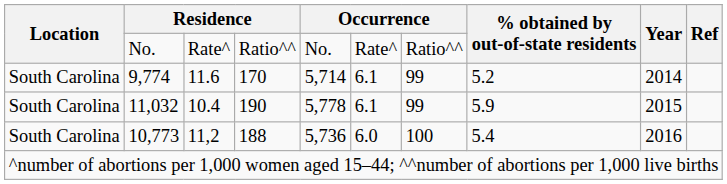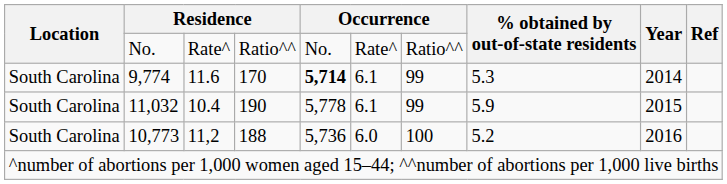 <table class="wikitable">
 <tr>
 <th rowspan="2">Location</th>
 <th colspan="3">Residence</th>
 <th colspan="3">Occurrence</th>
 <th rowspan="2">% obtained by<br>out-of-state residents</th>
 <th rowspan="2">Year</th>
 <th rowspan="2">Ref</th>
 </tr>
 <tr>
 <td>No.</td>
 <td>Rate^</td>
 <td>Ratio^^</td>
 <td>No.</td>
 <td>Rate^</td>
 <td>Ratio^^</td>
 </tr>
 <tr>
 <td>South Carolina</td>
 <td>9,774</td>
 <td>11.6</td>
 <td>170</td>
-<td>5,714</td>
+<td><strong>5,714</strong></td>
 <td>6.1</td>
 <td>99</td>
-<td>5.2</td>
+<td>5.3</td>
 <td>2014</td>
 <td></td>
 </tr>
 <tr>
 <td>South Carolina</td>
 <td>11,032</td>
 <td>10.4</td>
 <td>190</td>
 <td>5,778</td>
 <td>6.1</td>
 <td>99</td>
 <td>5.9</td>
 <td>2015</td>
 <td></td>
 </tr>
 <tr>
 <td>South Carolina</td>
 <td>10,773</td>
 <td>11,2</td>
 <td>188</td>
 <td>5,736</td>
 <td>6.0</td>
 <td>100</td>
-<td>5.4</td>
+<td>5.2</td>
 <td>2016</td>
 <td></td>
 </tr>
 <tr>
 <td colspan="10">^number of abortions per 1,000 women aged 15–44; ^^number of abortions per 1,000 live births</td>
 </tr>
 </table>
